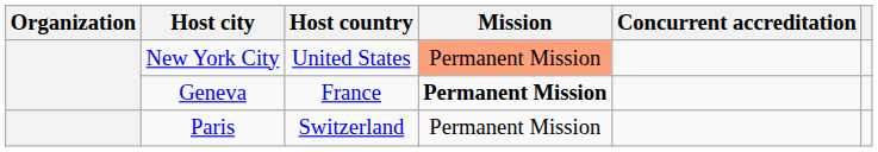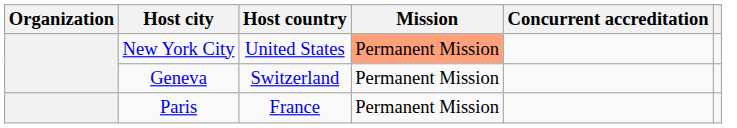 <table class="wikitable plainrowheaders" style="text-align:center;">
 <tr>
 <th scope="col">Organization</th>
 <th scope="col">Host city</th>
 <th scope="col">Host country</th>
 <th scope="col">Mission</th>
 <th scope="col">Concurrent accreditation</th>
 <th scope="col"></th>
 </tr>
 <tr>
 <th scope="row" rowspan="2"></th>
 <td><a href='#'>New York City</a></td>
 <td><a href='#'>United States</a></td>
 <td style="background: lightsalmon;">Permanent Mission</td>
 <td></td>
 <td></td>
 </tr>
 <tr>
 <td><a href='#'>Geneva</a></td>
-<td><a href='#'>France</a></td>
-<td><strong>Permanent Mission</strong></td>
+<td><a href='#'>Switzerland</a></td>
+<td>Permanent Mission</td>
 <td></td>
 <td></td>
 </tr>
 <tr>
 <th scope="row"></th>
 <td><a href='#'>Paris</a></td>
-<td><a href='#'>Switzerland</a></td>
+<td><a href='#'>France</a></td>
 <td>Permanent Mission</td>
 <td></td>
 <td></td>
 </tr>
 </table>
